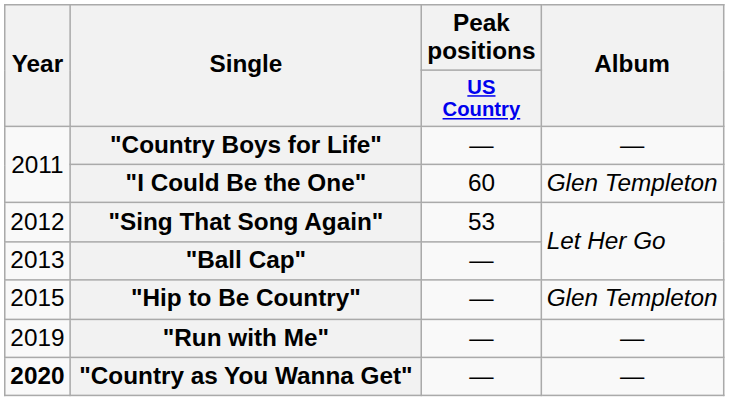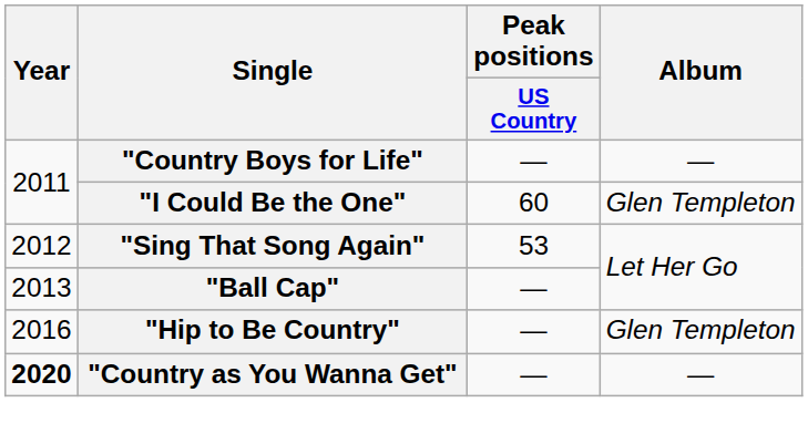 <table class="wikitable plainrowheaders" style="text-align:center;">
 <tr>
 <th rowspan="2">Year</th>
 <th rowspan="2" style="width:14em;">Single</th>
 <th colspan="1">Peak positions</th>
 <th rowspan="2">Album</th>
 </tr>
 <tr style="font-size:smaller;">
 <th width="65"><a href='#'>US Country</a></th>
 </tr>
 <tr>
 <td rowspan="2">2011</td>
 <th scope="row">"Country Boys for Life"</th>
 <td>—</td>
 <td>—</td>
 </tr>
 <tr>
 <th scope="row">"I Could Be the One"</th>
 <td>60</td>
 <td align="left"><em>Glen Templeton</em></td>
 </tr>
 <tr>
 <td>2012</td>
 <th scope="row">"Sing That Song Again"</th>
 <td>53</td>
 <td align="left" rowspan="2"><em>Let Her Go</em></td>
 </tr>
 <tr>
 <td>2013</td>
 <th scope="row">"Ball Cap"</th>
 <td>—</td>
 </tr>
 <tr>
-<td>2015</td>
+<td>2016</td>
 <th scope="row">"Hip to Be Country"</th>
 <td>—</td>
 <td align="left"><em>Glen Templeton</em></td>
-</tr>
-<tr>
-<td>2019</td>
-<th scope="row">"Run with Me"</th>
-<td>—</td>
-<td>—</td>
 </tr>
 <tr>
 <td><strong>2020</strong></td>
 <th scope="row">"Country as You Wanna Get"</th>
 <td>—</td>
 <td>—</td>
 </tr>
 </table>
